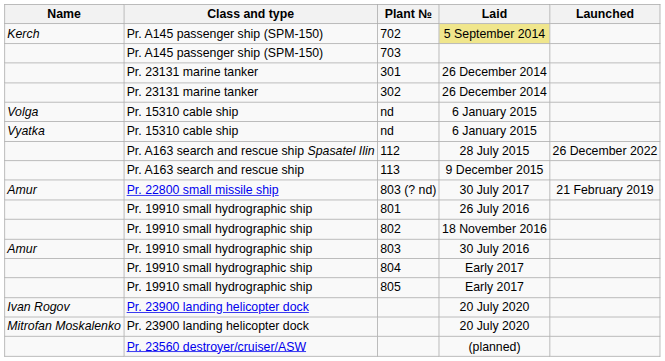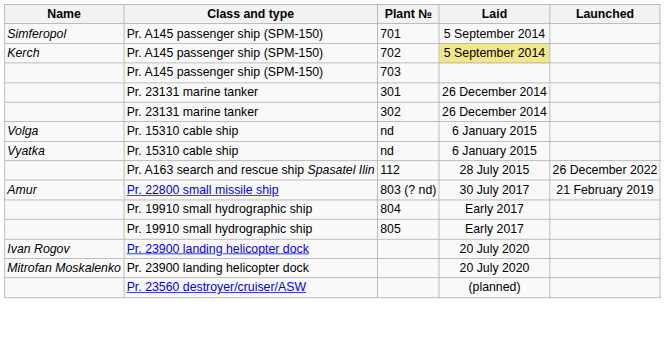 <table class="wikitable sortable" style="margin:1em auto;">
 <tr>
 <th>Name</th>
 <th>Class and type</th>
 <th>Plant №</th>
 <th>Laid</th>
 <th>Launched</th>
+</tr>
+<tr>
+<td><em>Simferopol</em></td>
+<td>Pr. A145 passenger ship (SPM-150)</td>
+<td>701</td>
+<td align="center">5 September 2014</td>
+<td align="center"></td>
 </tr>
 <tr>
 <td><em>Kerch</em></td>
 <td>Pr. A145 passenger ship (SPM-150)</td>
 <td>702</td>
 <td align="center" style="background: khaki;">5 September 2014</td>
 <td align="center"></td>
 </tr>
 <tr>
 <td></td>
 <td>Pr. A145 passenger ship (SPM-150)</td>
 <td>703</td>
 <td align="center"></td>
 <td align="center"></td>
 </tr>
 <tr>
 <td></td>
 <td>Pr. 23131 marine tanker</td>
 <td>301</td>
 <td align="center">26 December 2014</td>
 <td align="center"></td>
 </tr>
 <tr>
 <td></td>
 <td>Pr. 23131 marine tanker</td>
 <td>302</td>
 <td align="center">26 December 2014</td>
 <td align="center"></td>
 </tr>
 <tr>
 <td><em>Volga</em></td>
 <td>Pr. 15310 cable ship</td>
 <td>nd</td>
 <td align="center">6 January 2015</td>
 <td align="center"></td>
 </tr>
 <tr>
 <td><em>Vyatka</em></td>
 <td>Pr. 15310 cable ship</td>
 <td>nd</td>
 <td align="center">6 January 2015</td>
 <td align="center"></td>
 </tr>
 <tr>
 <td></td>
 <td>Pr. A163 search and rescue ship <em>Spasatel Ilin</em></td>
 <td>112</td>
 <td align="center">28 July 2015</td>
 <td align="center">26 December 2022</td>
 </tr>
 <tr>
-<td></td>
-<td>Pr. A163 search and rescue ship</td>
-<td>113</td>
-<td align="center">9 December 2015</td>
-<td align="center"></td>
-</tr>
-<tr>
 <td><em>Amur</em></td>
 <td><a href='#'>Pr. 22800 small missile ship</a></td>
 <td>803 (? nd)</td>
 <td align="center">30 July 2017</td>
 <td align="center">21 February 2019</td>
-</tr>
-<tr>
-<td></td>
-<td>Pr. 19910 small hydrographic ship</td>
-<td>801</td>
-<td align="center">26 July 2016</td>
-<td align="center"></td>
-</tr>
-<tr>
-<td></td>
-<td>Pr. 19910 small hydrographic ship</td>
-<td>802</td>
-<td align="center">18 November 2016</td>
-<td align="center"></td>
-</tr>
-<tr>
-<td><em>Amur</em></td>
-<td>Pr. 19910 small hydrographic ship</td>
-<td>803</td>
-<td align="center">30 July 2016</td>
-<td align="center"></td>
 </tr>
 <tr>
 <td></td>
 <td>Pr. 19910 small hydrographic ship</td>
 <td>804</td>
 <td align="center">Early 2017</td>
 <td align="center"></td>
 </tr>
 <tr>
 <td></td>
 <td>Pr. 19910 small hydrographic ship</td>
 <td>805</td>
 <td align="center">Early 2017</td>
 <td align="center"></td>
 </tr>
 <tr>
 <td><em>Ivan Rogov</em></td>
 <td><a href='#'>Pr. 23900 landing helicopter dock</a></td>
 <td></td>
 <td align="center">20 July 2020</td>
 <td align="center"></td>
 </tr>
 <tr>
 <td><em>Mitrofan Moskalenko</em></td>
 <td>Pr. 23900 landing helicopter dock</td>
 <td></td>
 <td align="center">20 July 2020</td>
 <td align="center"></td>
 </tr>
 <tr>
 <td></td>
 <td><a href='#'>Pr. 23560 destroyer/cruiser/ASW</a></td>
 <td></td>
 <td align="center">(planned)</td>
 <td align="center"></td>
 </tr>
 </table>
